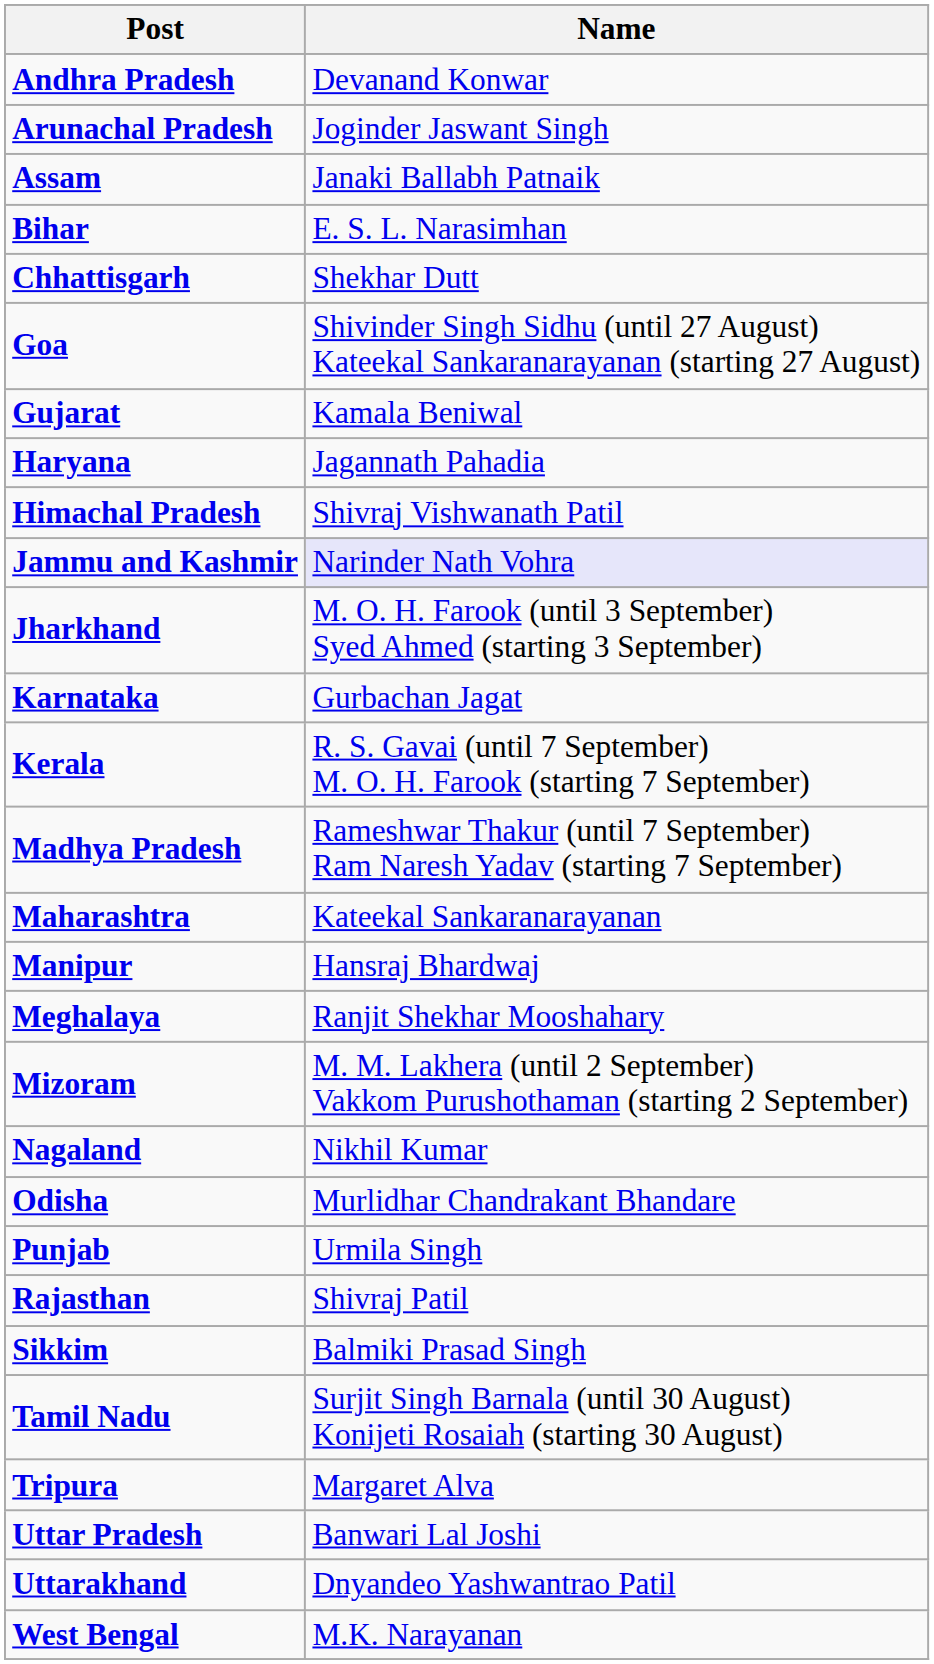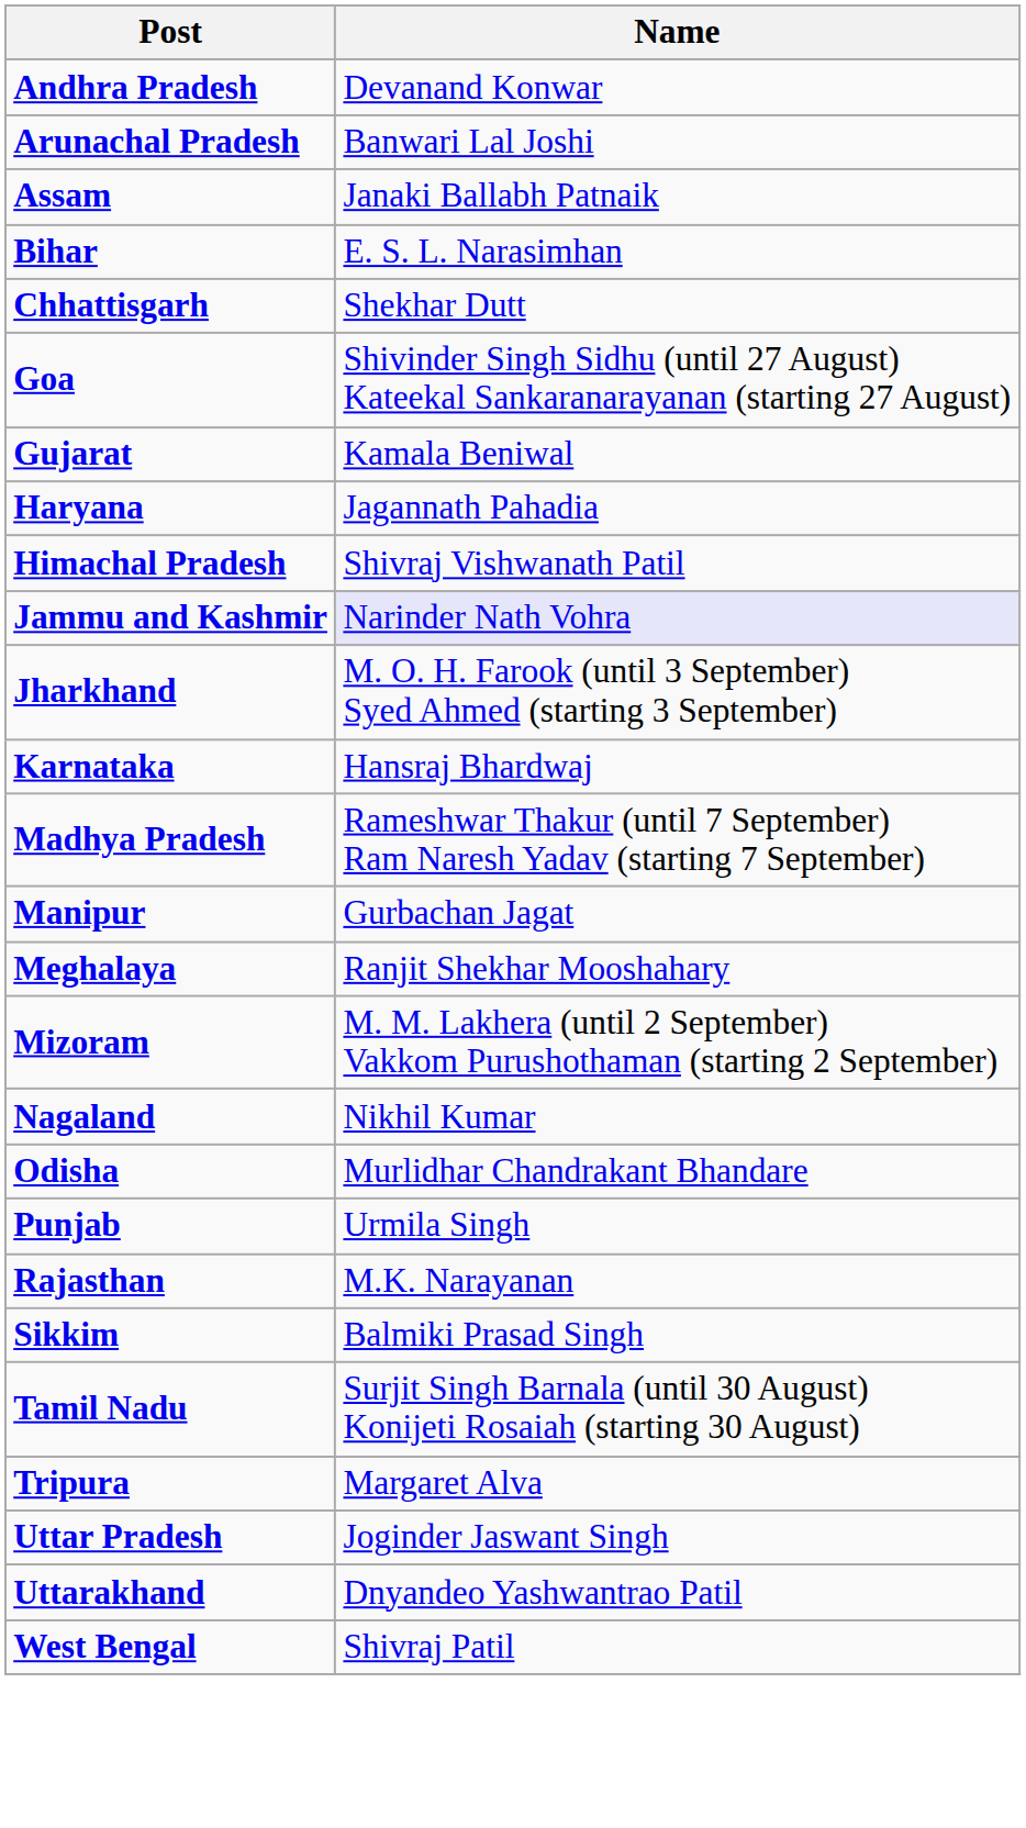 <table class=wikitable>
 <tr>
 <th>Post</th>
 <th>Name</th>
 </tr>
 <tr>
 <td><strong><a href='#'>Andhra Pradesh</a></strong></td>
 <td><a href='#'>Devanand Konwar</a></td>
 </tr>
 <tr>
 <td><strong><a href='#'>Arunachal Pradesh</a></strong></td>
-<td><a href='#'>Joginder Jaswant Singh</a></td>
+<td><a href='#'>Banwari Lal Joshi</a></td>
 </tr>
 <tr>
 <td><strong><a href='#'>Assam</a></strong></td>
 <td><a href='#'>Janaki Ballabh Patnaik</a></td>
 </tr>
 <tr>
 <td><strong><a href='#'>Bihar</a></strong></td>
 <td><a href='#'>E. S. L. Narasimhan</a></td>
 </tr>
 <tr>
 <td><strong><a href='#'>Chhattisgarh</a></strong></td>
 <td><a href='#'>Shekhar Dutt</a></td>
 </tr>
 <tr>
 <td><strong><a href='#'>Goa</a></strong></td>
 <td><a href='#'>Shivinder Singh Sidhu</a> (until 27 August)<br><a href='#'>Kateekal Sankaranarayanan</a> (starting 27 August)</td>
 </tr>
 <tr>
 <td><strong><a href='#'>Gujarat</a></strong></td>
 <td><a href='#'>Kamala Beniwal</a></td>
 </tr>
 <tr>
 <td><strong><a href='#'>Haryana</a></strong></td>
 <td><a href='#'>Jagannath Pahadia</a></td>
 </tr>
 <tr>
 <td><strong><a href='#'>Himachal Pradesh</a></strong></td>
 <td><a href='#'>Shivraj Vishwanath Patil</a></td>
 </tr>
 <tr>
 <td><strong><a href='#'>Jammu and Kashmir</a></strong></td>
 <td style="background: lavender;"><a href='#'>Narinder Nath Vohra</a></td>
 </tr>
 <tr>
 <td><strong><a href='#'>Jharkhand</a></strong></td>
 <td><a href='#'>M. O. H. Farook</a> (until 3 September)<br><a href='#'>Syed Ahmed</a> (starting 3 September)</td>
 </tr>
 <tr>
 <td><strong><a href='#'>Karnataka</a></strong></td>
-<td><a href='#'>Gurbachan Jagat</a></td>
-</tr>
-<tr>
-<td><strong><a href='#'>Kerala</a></strong></td>
-<td><a href='#'>R. S. Gavai</a> (until 7 September)<br><a href='#'>M. O. H. Farook</a> (starting 7 September)</td>
+<td><a href='#'>Hansraj Bhardwaj</a></td>
 </tr>
 <tr>
 <td><strong><a href='#'>Madhya Pradesh</a></strong></td>
 <td><a href='#'>Rameshwar Thakur</a> (until 7 September)<br><a href='#'>Ram Naresh Yadav</a> (starting 7 September)</td>
 </tr>
 <tr>
-<td><strong><a href='#'>Maharashtra</a></strong></td>
-<td><a href='#'>Kateekal Sankaranarayanan</a></td>
-</tr>
-<tr>
 <td><strong><a href='#'>Manipur</a></strong></td>
-<td><a href='#'>Hansraj Bhardwaj</a></td>
+<td><a href='#'>Gurbachan Jagat</a></td>
 </tr>
 <tr>
 <td><strong><a href='#'>Meghalaya</a></strong></td>
 <td><a href='#'>Ranjit Shekhar Mooshahary</a></td>
 </tr>
 <tr>
 <td><strong><a href='#'>Mizoram</a></strong></td>
 <td><a href='#'>M. M. Lakhera</a> (until 2 September)<br><a href='#'>Vakkom Purushothaman</a> (starting 2 September)</td>
 </tr>
 <tr>
 <td><strong><a href='#'>Nagaland</a></strong></td>
 <td><a href='#'>Nikhil Kumar</a></td>
 </tr>
 <tr>
 <td><strong><a href='#'>Odisha</a></strong></td>
 <td><a href='#'>Murlidhar Chandrakant Bhandare</a></td>
 </tr>
 <tr>
 <td><strong><a href='#'>Punjab</a></strong></td>
 <td><a href='#'>Urmila Singh</a></td>
 </tr>
 <tr>
 <td><strong><a href='#'>Rajasthan</a></strong></td>
-<td><a href='#'>Shivraj Patil</a></td>
+<td><a href='#'>M.K. Narayanan</a></td>
 </tr>
 <tr>
 <td><strong><a href='#'>Sikkim</a></strong></td>
 <td><a href='#'>Balmiki Prasad Singh</a></td>
 </tr>
 <tr>
 <td><strong><a href='#'>Tamil Nadu</a></strong></td>
 <td><a href='#'>Surjit Singh Barnala</a> (until 30 August)<br><a href='#'>Konijeti Rosaiah</a> (starting 30 August)</td>
 </tr>
 <tr>
 <td><strong><a href='#'>Tripura</a></strong></td>
 <td><a href='#'>Margaret Alva</a></td>
 </tr>
 <tr>
 <td><strong><a href='#'>Uttar Pradesh</a></strong></td>
-<td><a href='#'>Banwari Lal Joshi</a></td>
+<td><a href='#'>Joginder Jaswant Singh</a></td>
 </tr>
 <tr>
 <td><strong><a href='#'>Uttarakhand</a></strong></td>
 <td><a href='#'>Dnyandeo Yashwantrao Patil</a></td>
 </tr>
 <tr>
 <td><strong><a href='#'>West Bengal</a></strong></td>
-<td><a href='#'>M.K. Narayanan</a></td>
+<td><a href='#'>Shivraj Patil</a></td>
 </tr>
 <tr>
 </tr>
 </table>
